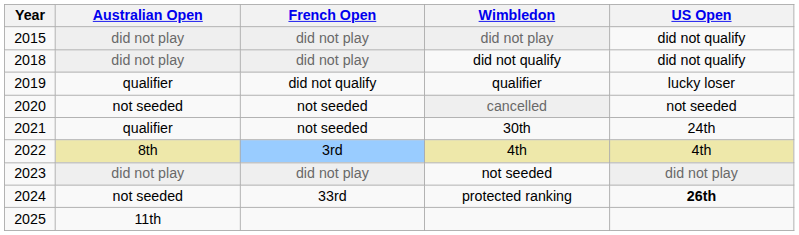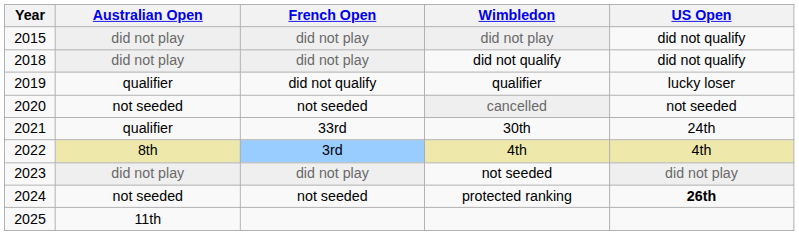 <table class=wikitable style=text-align:center>
 <tr>
 <th width=50>Year</th>
 <th width=200><a href='#'>Australian Open</a></th>
 <th width=200><a href='#'>French Open</a></th>
 <th width=200><a href='#'>Wimbledon</a></th>
 <th width=200><a href='#'>US Open</a></th>
 </tr>
 <tr>
 <td>2015</td>
 <td bgcolor=efefef style=color:#696969>did not play</td>
 <td bgcolor=efefef style=color:#696969>did not play</td>
 <td bgcolor=efefef style=color:#696969>did not play</td>
 <td>did not qualify</td>
 </tr>
 <tr>
 <td>2018</td>
 <td bgcolor=efefef style=color:#696969>did not play</td>
 <td bgcolor=efefef style=color:#696969>did not play</td>
 <td>did not qualify</td>
 <td>did not qualify</td>
 </tr>
 <tr>
 <td>2019</td>
 <td>qualifier</td>
 <td>did not qualify</td>
 <td>qualifier</td>
 <td>lucky loser</td>
 </tr>
 <tr>
 <td>2020</td>
 <td>not seeded</td>
 <td>not seeded</td>
 <td bgcolor=efefef style=color:#696969>cancelled</td>
 <td>not seeded</td>
 </tr>
 <tr>
 <td>2021</td>
 <td>qualifier</td>
-<td>not seeded</td>
+<td>33rd</td>
 <td>30th</td>
 <td>24th</td>
 </tr>
 <tr>
 <td>2022</td>
 <td bgcolor=eee8aa>8th</td>
 <td bgcolor=#9cf>3rd</td>
 <td bgcolor=eee8aa>4th</td>
 <td bgcolor=eee8aa>4th</td>
 </tr>
 <tr>
 <td>2023</td>
 <td bgcolor=efefef style=color:#696969>did not play</td>
 <td bgcolor=efefef style=color:#696969>did not play</td>
 <td>not seeded</td>
 <td bgcolor=efefef style=color:#696969>did not play</td>
 </tr>
 <tr>
 <td>2024</td>
 <td>not seeded</td>
-<td>33rd</td>
+<td>not seeded</td>
 <td>protected ranking</td>
 <td><strong>26th</strong></td>
 </tr>
 <tr>
 <td>2025</td>
 <td>11th</td>
 <td></td>
 <td></td>
 <td></td>
 </tr>
 </table>
